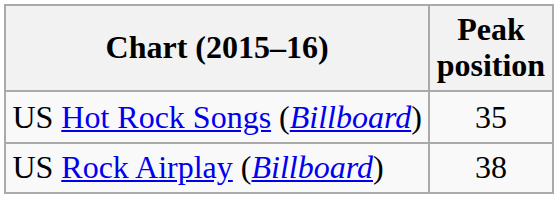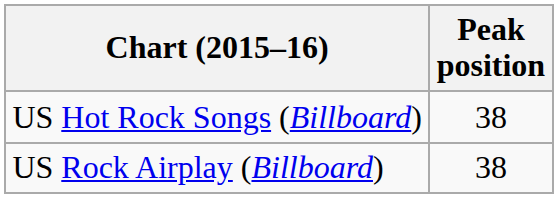 <table class="wikitable sortable">
 <tr>
 <th>Chart (2015–16)</th>
 <th>Peak<br>position</th>
 </tr>
 <tr>
 <td>US <a href='#'>Hot Rock Songs</a> (<em><a href='#'>Billboard</a></em>)</td>
-<td style="text-align:center;">35</td>
+<td style="text-align:center;">38</td>
 </tr>
 <tr>
 <td>US <a href='#'>Rock Airplay</a> (<em><a href='#'>Billboard</a></em>)</td>
 <td style="text-align:center;">38</td>
 </tr>
 </table>
